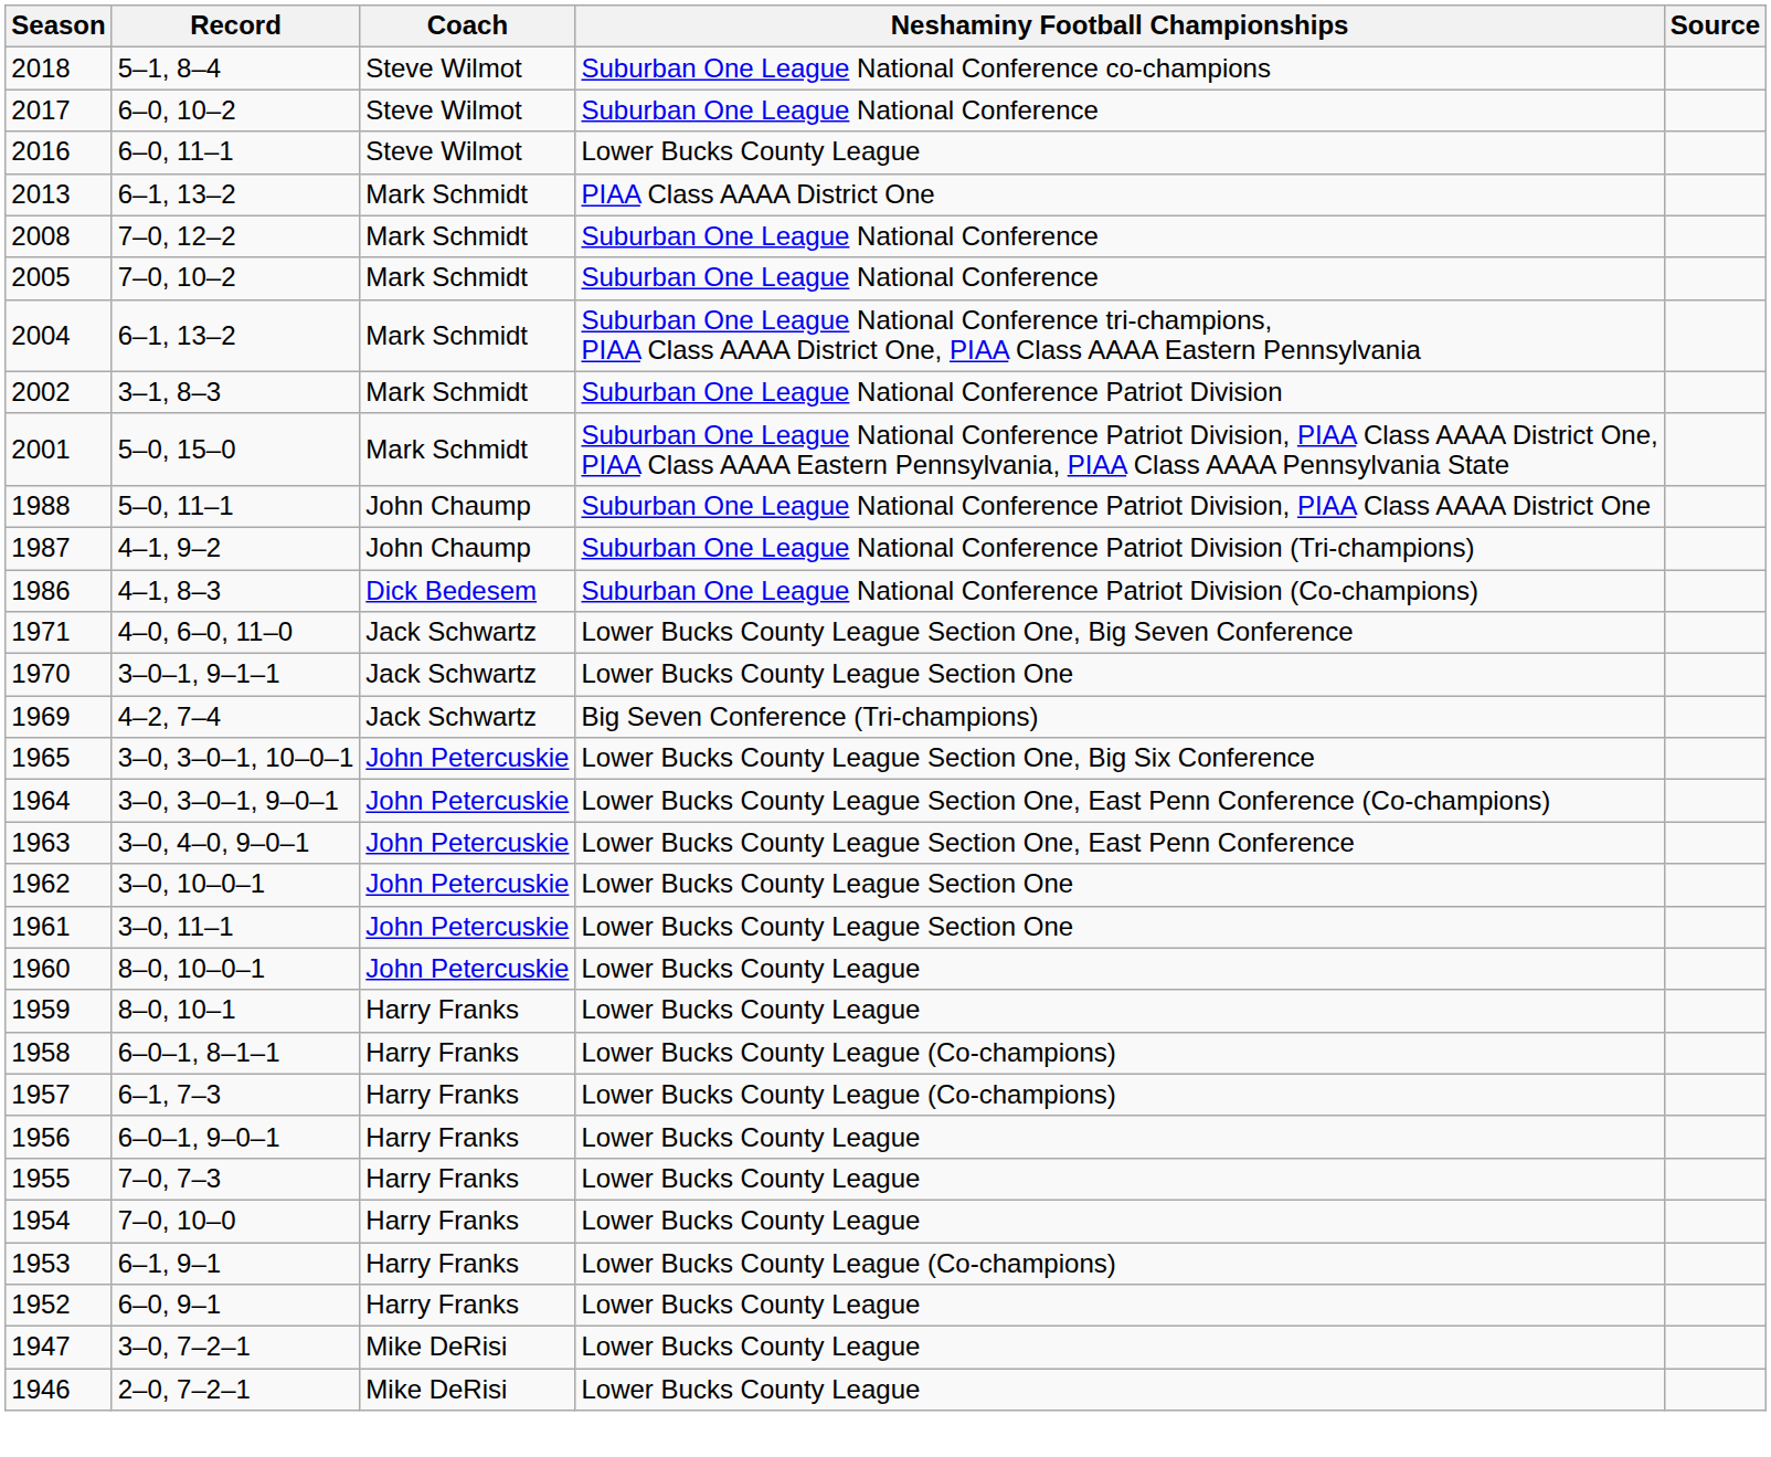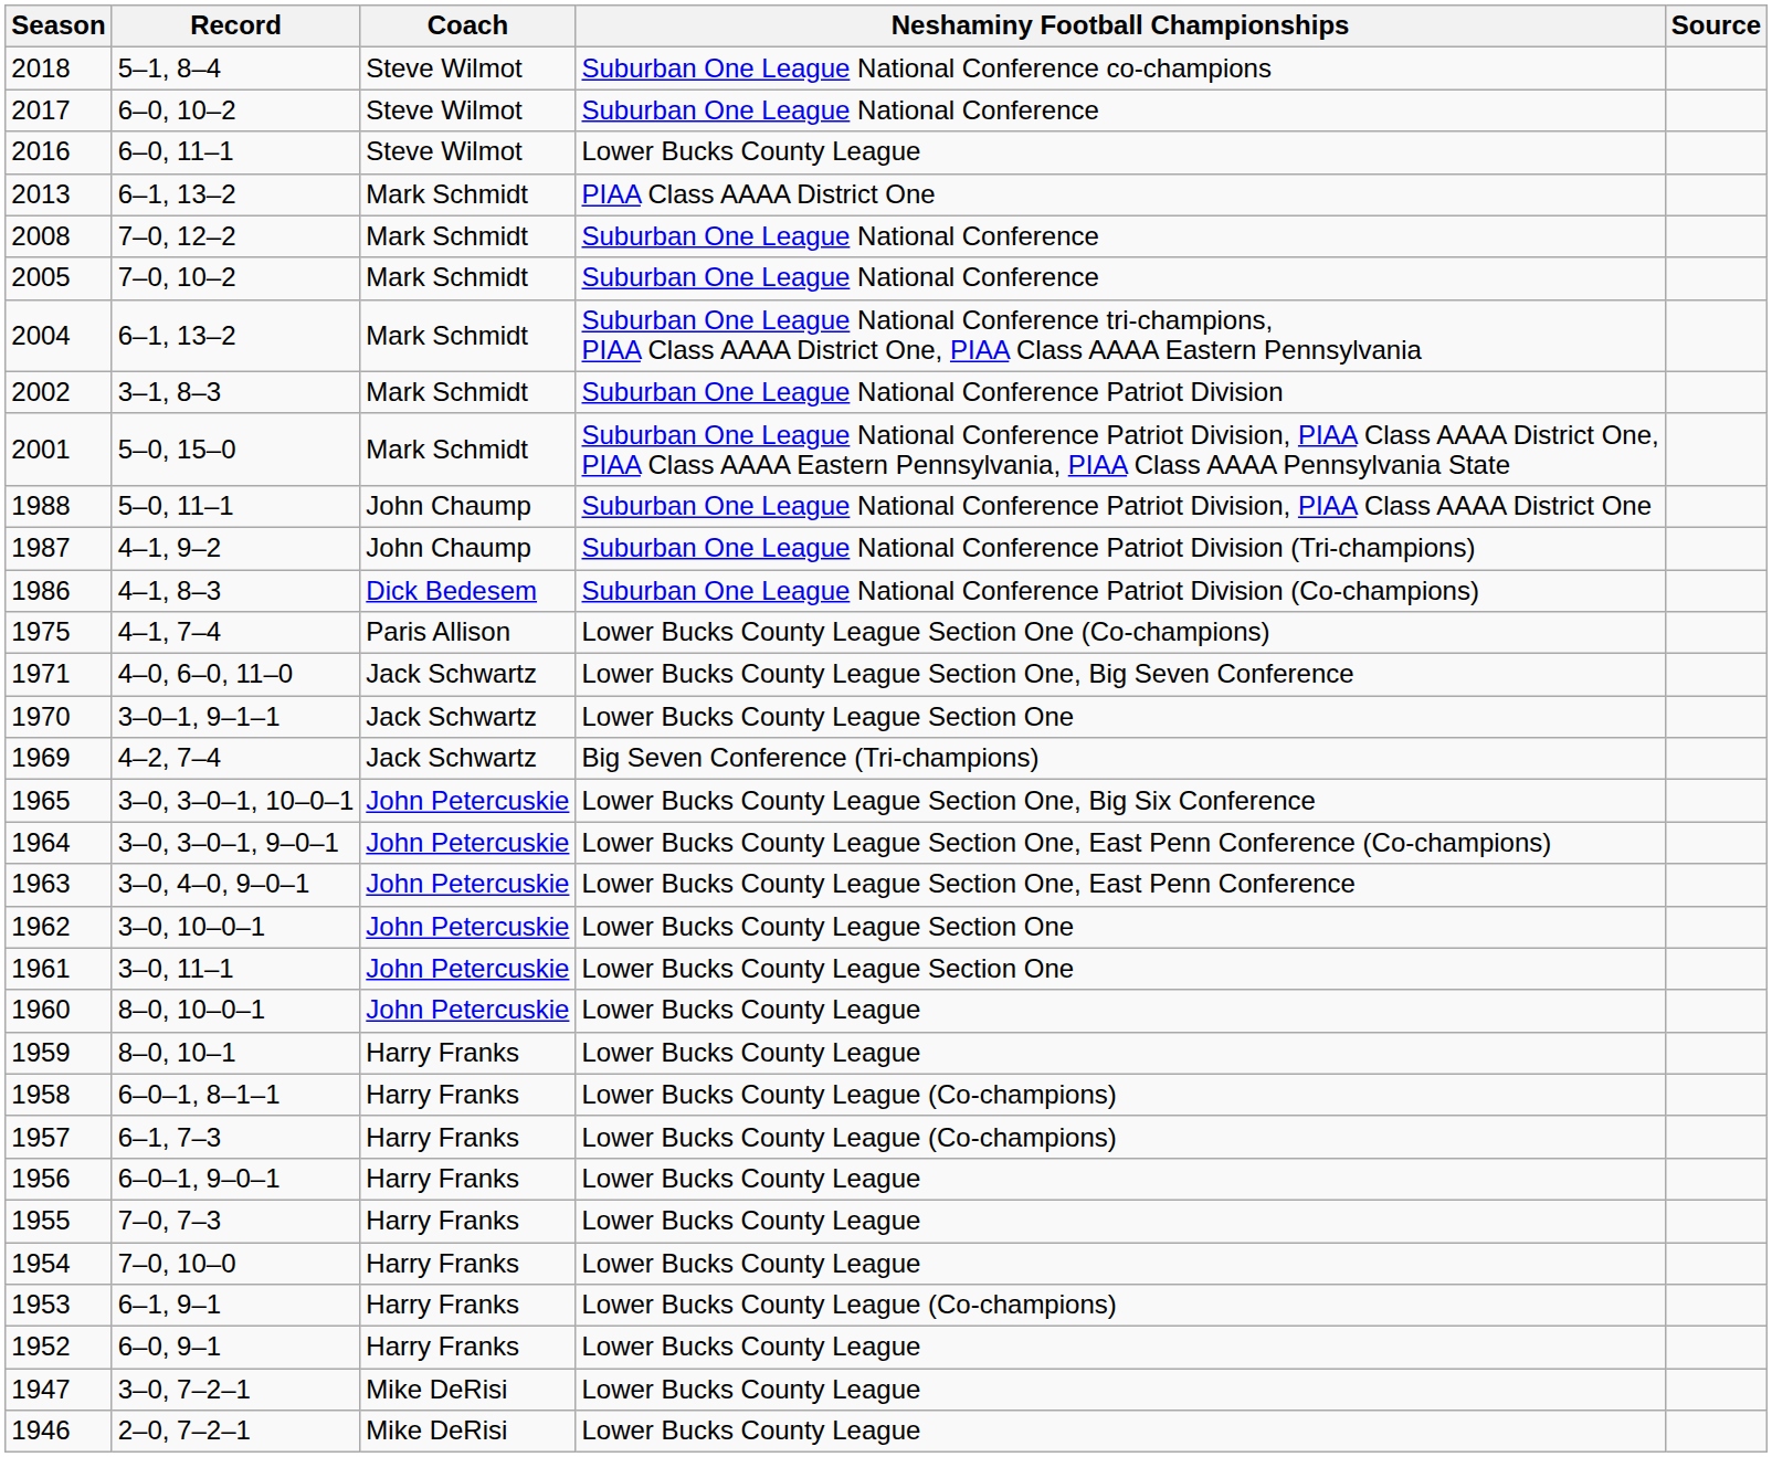 <table class="wikitable sortable">
 <tr>
 <th>Season</th>
 <th>Record</th>
 <th>Coach</th>
 <th>Neshaminy Football Championships</th>
 <th>Source</th>
 </tr>
 <tr>
 <td>2018</td>
 <td>5–1, 8–4</td>
 <td>Steve Wilmot</td>
 <td><a href='#'>Suburban One League</a> National Conference co-champions</td>
 <td></td>
 </tr>
 <tr>
 <td>2017</td>
 <td>6–0, 10–2</td>
 <td>Steve Wilmot</td>
 <td><a href='#'>Suburban One League</a> National Conference</td>
 <td></td>
 </tr>
 <tr>
 <td>2016</td>
 <td>6–0, 11–1</td>
 <td>Steve Wilmot</td>
 <td>Lower Bucks County League</td>
 <td></td>
 </tr>
 <tr>
 <td>2013</td>
 <td>6–1, 13–2</td>
 <td>Mark Schmidt</td>
 <td><a href='#'>PIAA</a> Class AAAA District One</td>
 <td></td>
 </tr>
 <tr>
 <td>2008</td>
 <td>7–0, 12–2</td>
 <td>Mark Schmidt</td>
 <td><a href='#'>Suburban One League</a> National Conference</td>
 <td></td>
 </tr>
 <tr>
 <td>2005</td>
 <td>7–0, 10–2</td>
 <td>Mark Schmidt</td>
 <td><a href='#'>Suburban One League</a> National Conference</td>
 <td></td>
 </tr>
 <tr>
 <td>2004</td>
 <td>6–1, 13–2</td>
 <td>Mark Schmidt</td>
 <td><a href='#'>Suburban One League</a> National Conference tri-champions,<br><a href='#'>PIAA</a> Class AAAA District One, <a href='#'>PIAA</a> Class AAAA Eastern Pennsylvania</td>
 <td></td>
 </tr>
 <tr>
 <td>2002</td>
 <td>3–1, 8–3</td>
 <td>Mark Schmidt</td>
 <td><a href='#'>Suburban One League</a> National Conference Patriot Division</td>
 <td></td>
 </tr>
 <tr>
 <td>2001</td>
 <td>5–0, 15–0</td>
 <td>Mark Schmidt</td>
 <td><a href='#'>Suburban One League</a> National Conference Patriot Division, <a href='#'>PIAA</a> Class AAAA District One,<br><a href='#'>PIAA</a> Class AAAA Eastern Pennsylvania, <a href='#'>PIAA</a> Class AAAA Pennsylvania State</td>
 <td></td>
 </tr>
 <tr>
 <td>1988</td>
 <td>5–0, 11–1</td>
 <td>John Chaump</td>
 <td><a href='#'>Suburban One League</a> National Conference Patriot Division, <a href='#'>PIAA</a> Class AAAA District One</td>
 <td></td>
 </tr>
 <tr>
 <td>1987</td>
 <td>4–1, 9–2</td>
 <td>John Chaump</td>
 <td><a href='#'>Suburban One League</a> National Conference Patriot Division (Tri-champions)</td>
 <td></td>
 </tr>
 <tr>
 <td>1986</td>
 <td>4–1, 8–3</td>
 <td><a href='#'>Dick Bedesem</a></td>
 <td><a href='#'>Suburban One League</a> National Conference Patriot Division (Co-champions)</td>
+<td></td>
+</tr>
+<tr>
+<td>1975</td>
+<td>4–1, 7–4</td>
+<td>Paris Allison</td>
+<td>Lower Bucks County League Section One (Co-champions)</td>
 <td></td>
 </tr>
 <tr>
 <td>1971</td>
 <td>4–0, 6–0, 11–0</td>
 <td>Jack Schwartz</td>
 <td>Lower Bucks County League Section One, Big Seven Conference</td>
 <td></td>
 </tr>
 <tr>
 <td>1970</td>
 <td>3–0–1, 9–1–1</td>
 <td>Jack Schwartz</td>
 <td>Lower Bucks County League Section One</td>
 <td></td>
 </tr>
 <tr>
 <td>1969</td>
 <td>4–2, 7–4</td>
 <td>Jack Schwartz</td>
 <td>Big Seven Conference (Tri-champions)</td>
 <td></td>
 </tr>
 <tr>
 <td>1965</td>
 <td>3–0, 3–0–1, 10–0–1</td>
 <td><a href='#'>John Petercuskie</a></td>
 <td>Lower Bucks County League Section One, Big Six Conference</td>
 <td></td>
 </tr>
 <tr>
 <td>1964</td>
 <td>3–0, 3–0–1, 9–0–1</td>
 <td><a href='#'>John Petercuskie</a></td>
 <td>Lower Bucks County League Section One, East Penn Conference (Co-champions)</td>
 <td></td>
 </tr>
 <tr>
 <td>1963</td>
 <td>3–0, 4–0, 9–0–1</td>
 <td><a href='#'>John Petercuskie</a></td>
 <td>Lower Bucks County League Section One, East Penn Conference</td>
 <td></td>
 </tr>
 <tr>
 <td>1962</td>
 <td>3–0, 10–0–1</td>
 <td><a href='#'>John Petercuskie</a></td>
 <td>Lower Bucks County League Section One</td>
 <td></td>
 </tr>
 <tr>
 <td>1961</td>
 <td>3–0, 11–1</td>
 <td><a href='#'>John Petercuskie</a></td>
 <td>Lower Bucks County League Section One</td>
 <td></td>
 </tr>
 <tr>
 <td>1960</td>
 <td>8–0, 10–0–1</td>
 <td><a href='#'>John Petercuskie</a></td>
 <td>Lower Bucks County League</td>
 <td></td>
 </tr>
 <tr>
 <td>1959</td>
 <td>8–0, 10–1</td>
 <td>Harry Franks</td>
 <td>Lower Bucks County League</td>
 <td></td>
 </tr>
 <tr>
 <td>1958</td>
 <td>6–0–1, 8–1–1</td>
 <td>Harry Franks</td>
 <td>Lower Bucks County League (Co-champions)</td>
 <td></td>
 </tr>
 <tr>
 <td>1957</td>
 <td>6–1, 7–3</td>
 <td>Harry Franks</td>
 <td>Lower Bucks County League (Co-champions)</td>
 <td></td>
 </tr>
 <tr>
 <td>1956</td>
 <td>6–0–1, 9–0–1</td>
 <td>Harry Franks</td>
 <td>Lower Bucks County League</td>
 <td></td>
 </tr>
 <tr>
 <td>1955</td>
 <td>7–0, 7–3</td>
 <td>Harry Franks</td>
 <td>Lower Bucks County League</td>
 <td></td>
 </tr>
 <tr>
 <td>1954</td>
 <td>7–0, 10–0</td>
 <td>Harry Franks</td>
 <td>Lower Bucks County League</td>
 <td></td>
 </tr>
 <tr>
 <td>1953</td>
 <td>6–1, 9–1</td>
 <td>Harry Franks</td>
 <td>Lower Bucks County League (Co-champions)</td>
 <td></td>
 </tr>
 <tr>
 <td>1952</td>
 <td>6–0, 9–1</td>
 <td>Harry Franks</td>
 <td>Lower Bucks County League</td>
 <td></td>
 </tr>
 <tr>
 <td>1947</td>
 <td>3–0, 7–2–1</td>
 <td>Mike DeRisi</td>
 <td>Lower Bucks County League</td>
 <td></td>
 </tr>
 <tr>
 <td>1946</td>
 <td>2–0, 7–2–1</td>
 <td>Mike DeRisi</td>
 <td>Lower Bucks County League</td>
 <td></td>
 </tr>
 </table>
